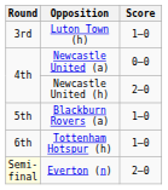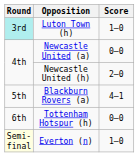 <table class="wikitable" style="text-align:center;margin-left:1em;float:right">
 <tr>
 <th style="width:25px;">Round</th>
 <th style="width:100px;">Opposition</th>
 <th style="width:50px;">Score</th>
 </tr>
 <tr>
-<td>3rd</td>
+<td style="background: paleturquoise;">3rd</td>
 <td><a href='#'>Luton Town</a> (h)</td>
 <td>1–0</td>
 </tr>
 <tr>
 <td rowspan="2">4th</td>
 <td><a href='#'>Newcastle United</a> (a)</td>
 <td>0–0</td>
 </tr>
 <tr>
 <td>Newcastle United (h)</td>
 <td>2–0</td>
 </tr>
 <tr>
 <td>5th</td>
 <td><a href='#'>Blackburn Rovers</a> (a)</td>
-<td>1–0</td>
+<td>4–1</td>
 </tr>
 <tr>
 <td>6th</td>
 <td><a href='#'>Tottenham Hotspur</a> (h)</td>
-<td>1–0</td>
+<td>0–0</td>
 </tr>
 <tr>
 <td style="background: lightyellow;">Semi-final</td>
 <td><a href='#'>Everton</a> (<a href='#'>n</a>)</td>
-<td>2–0</td>
+<td>1–0</td>
 </tr>
 </table>
